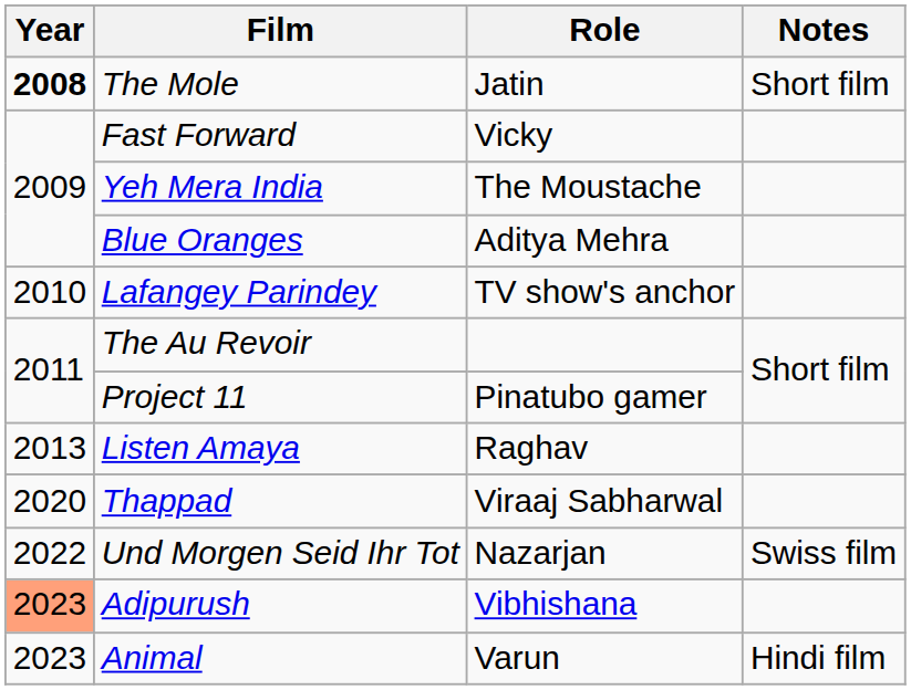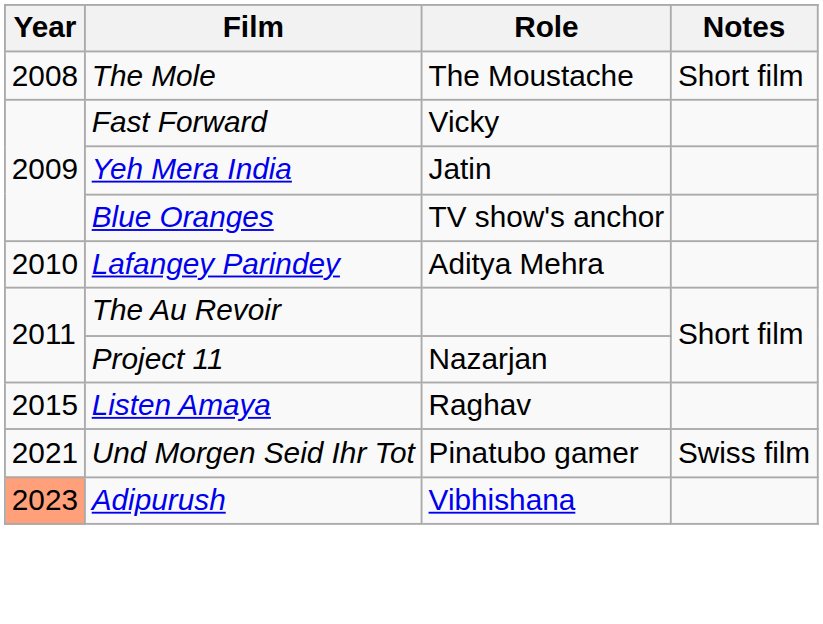 <table class="wikitable">
 <tr>
 <th>Year</th>
 <th>Film</th>
 <th>Role</th>
 <th>Notes</th>
 </tr>
 <tr>
-<td><strong>2008</strong></td>
+<td>2008</td>
 <td><em>The Mole</em></td>
-<td>Jatin</td>
+<td>The Moustache</td>
 <td>Short film</td>
 </tr>
 <tr>
 <td rowspan="3">2009</td>
 <td><em>Fast Forward</em></td>
 <td>Vicky</td>
 <td></td>
 </tr>
 <tr>
 <td><em><a href='#'>Yeh Mera India</a></em></td>
-<td>The Moustache</td>
+<td>Jatin</td>
 <td></td>
 </tr>
 <tr>
 <td><em><a href='#'>Blue Oranges</a></em></td>
-<td>Aditya Mehra</td>
+<td>TV show's anchor</td>
 <td></td>
 </tr>
 <tr>
 <td>2010</td>
 <td><em><a href='#'>Lafangey Parindey</a></em></td>
-<td>TV show's anchor</td>
+<td>Aditya Mehra</td>
 <td></td>
 </tr>
 <tr>
 <td rowspan="2">2011</td>
 <td><em>The Au Revoir</em></td>
 <td></td>
 <td rowspan=2>Short film</td>
 </tr>
 <tr>
 <td><em>Project 11</em></td>
-<td>Pinatubo gamer</td>
+<td>Nazarjan</td>
 </tr>
 <tr>
-<td>2013</td>
+<td>2015</td>
 <td><em><a href='#'>Listen Amaya</a></em></td>
 <td>Raghav</td>
 <td></td>
 </tr>
 <tr>
-<td>2020</td>
-<td><em><a href='#'>Thappad</a></em></td>
-<td>Viraaj Sabharwal</td>
-<td></td>
-</tr>
-<tr>
-<td>2022</td>
+<td>2021</td>
 <td><em>Und Morgen Seid Ihr Tot</em></td>
-<td>Nazarjan</td>
+<td>Pinatubo gamer</td>
 <td>Swiss film</td>
 </tr>
 <tr>
 <td style="background: lightsalmon;">2023</td>
 <td><em><a href='#'>Adipurush</a></em></td>
 <td><a href='#'>Vibhishana</a></td>
 <td Hindi-Telugu film></td>
 </tr>
-<tr>
-<td>2023</td>
-<td><em><a href='#'>Animal</a></em></td>
-<td>Varun</td>
-<td>Hindi film</td>
-</tr>
 </table>
